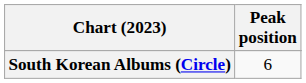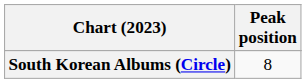 <table class="wikitable plainrowheaders" style="text-align:center;">
 <tr>
 <th scope="col">Chart (2023)</th>
 <th scope="col">Peak<br>position</th>
 </tr>
 <tr>
 </tr>
 <tr>
 <th scope="row">South Korean Albums (<a href='#'>Circle</a>)</th>
-<td>6</td>
+<td>8</td>
 </tr>
 </table>
